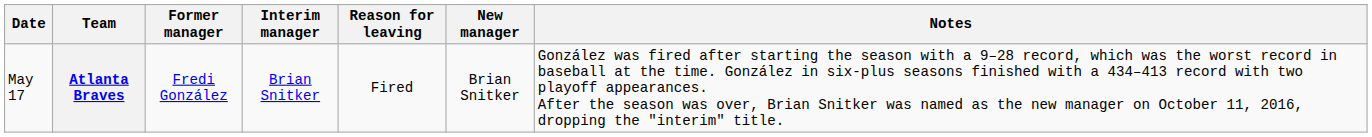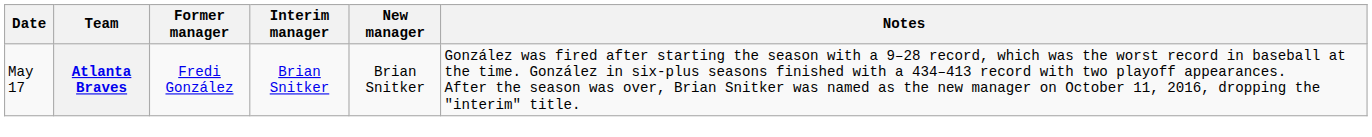 <table class="wikitable plainrowheaders" align="center;">
 <tr>
 <th scope="col">Date</th>
 <th scope="col">Team</th>
 <th scope="col">Former manager</th>
 <th scope="col">Interim manager</th>
-<th scope="col">Reason for leaving</th>
 <th scope="col">New manager</th>
 <th scope="col">Notes</th>
 </tr>
 <tr>
 <td>May 17</td>
 <th scope="row"><a href='#'>Atlanta Braves</a></th>
 <td style="text-align:center;"><a href='#'>Fredi González</a></td>
 <td style="text-align:center;"><a href='#'>Brian Snitker</a></td>
-<td style="text-align:center;">Fired</td>
 <td style="text-align:center;">Brian Snitker</td>
 <td>González was fired after starting the season with a 9–28 record, which was the worst record in baseball at the time. González in six-plus seasons finished with a 434–413 record with two playoff appearances.<br>After the season was over, Brian Snitker was named as the new manager on October 11, 2016, dropping the "interim" title.</td>
 </tr>
 </table>
